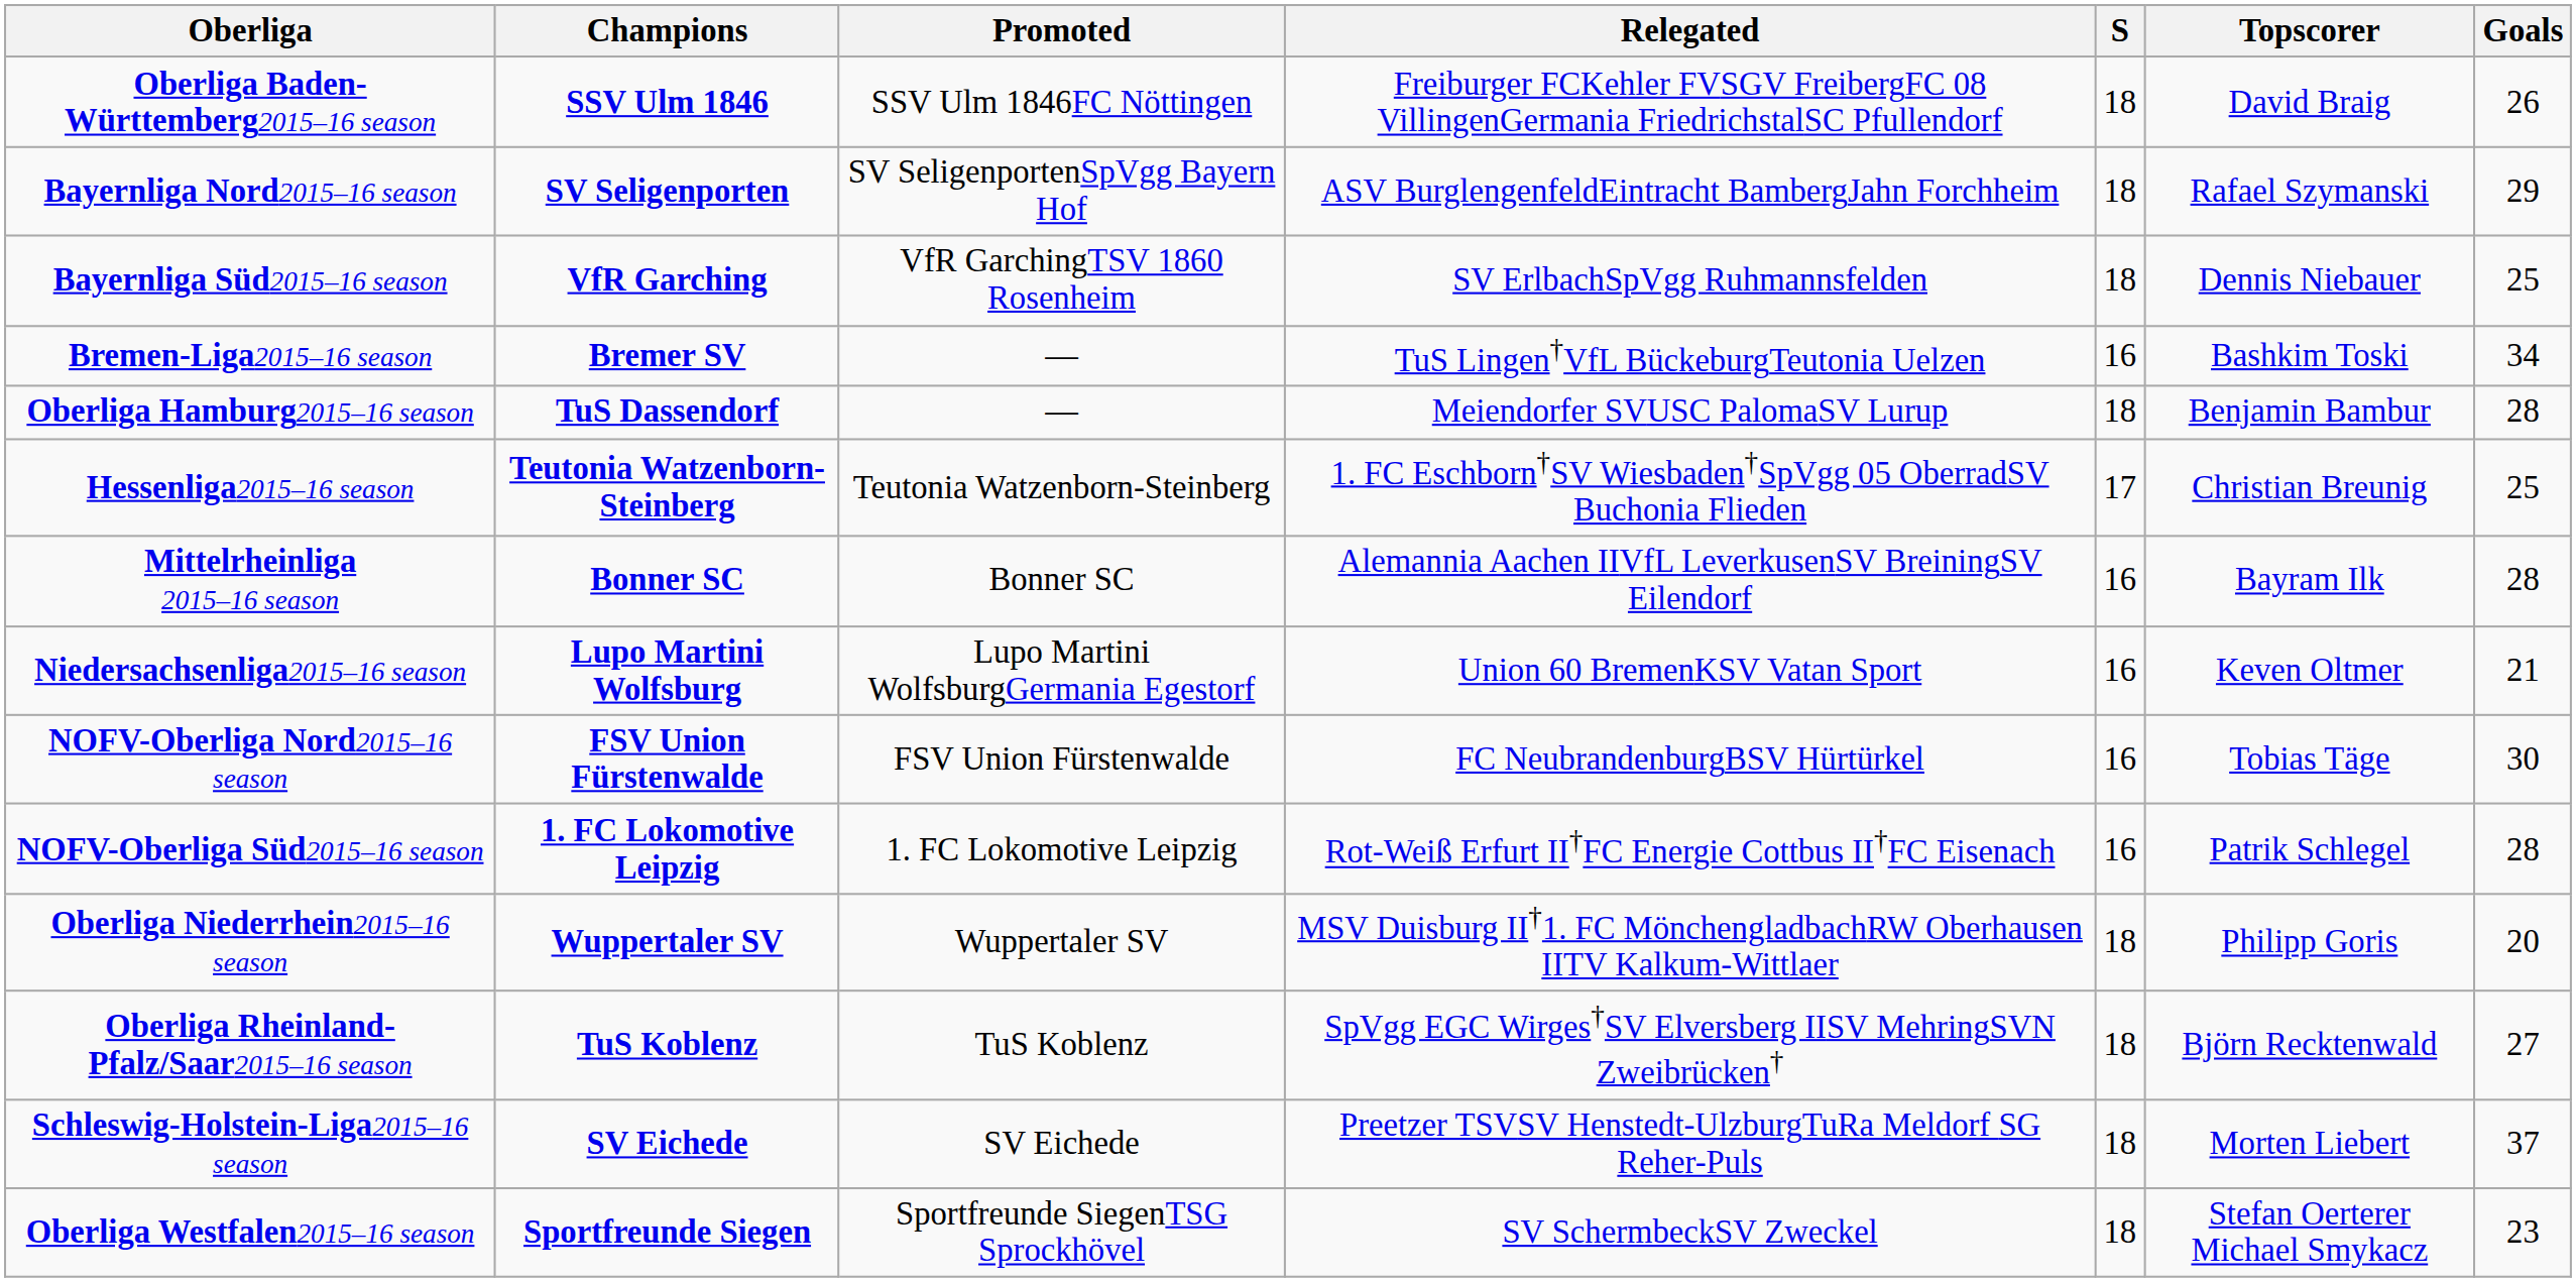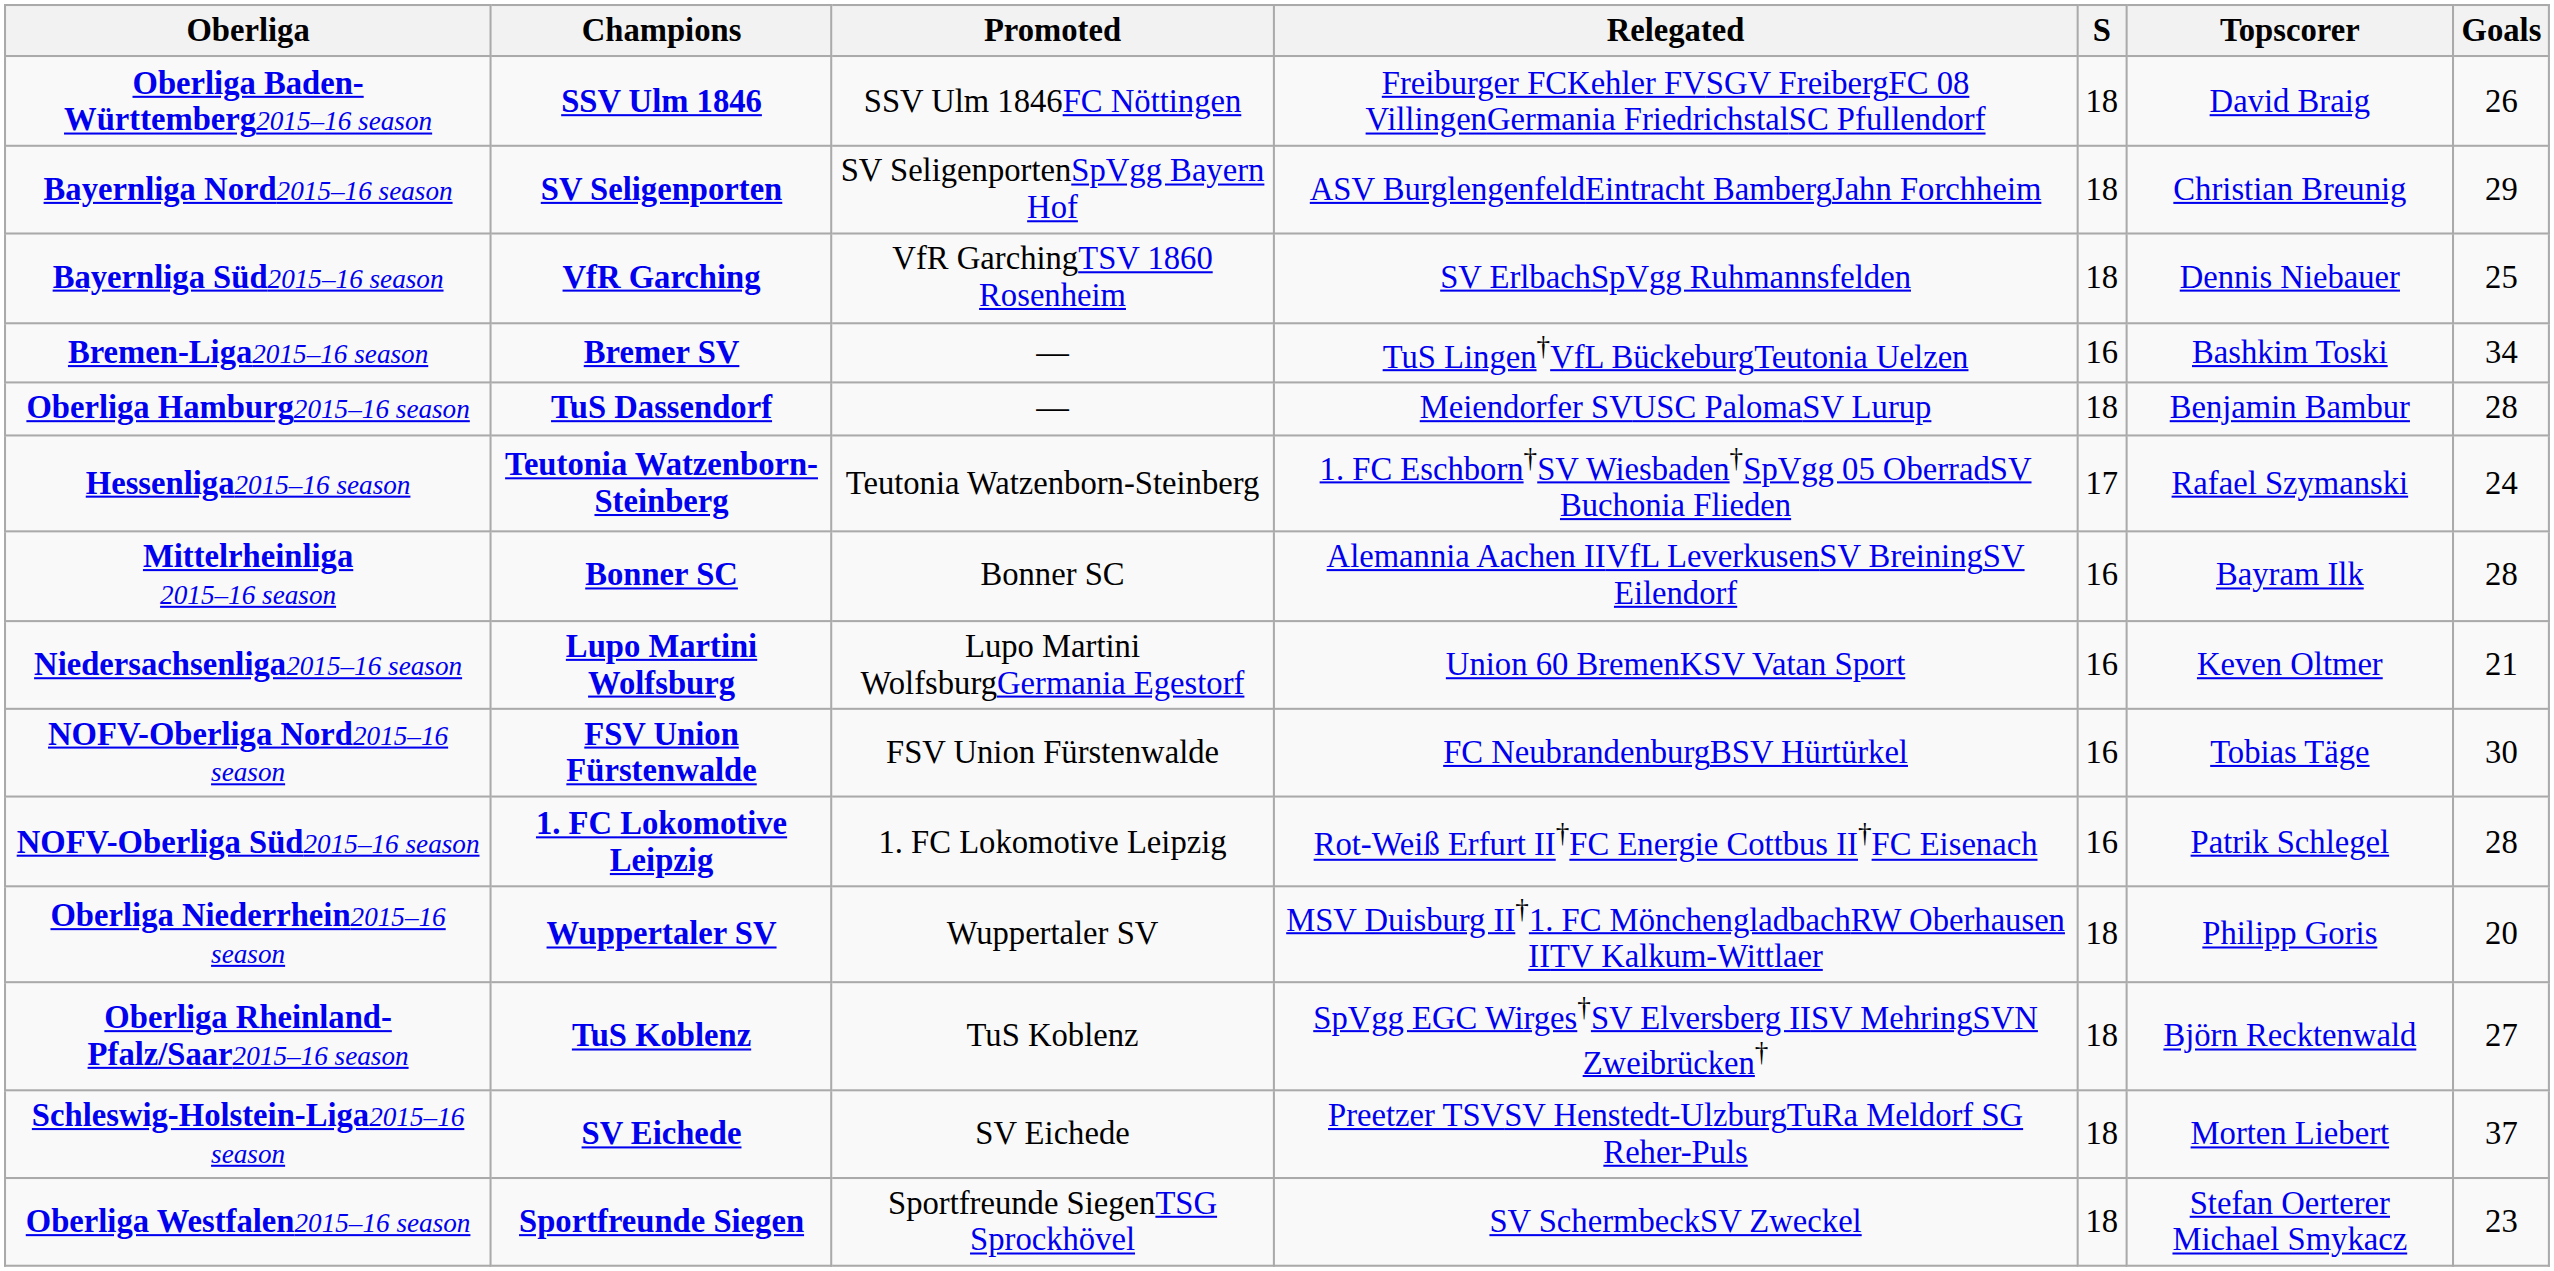 <table class="wikitable">
 <tr>
 <th>Oberliga</th>
 <th>Champions</th>
 <th>Promoted</th>
 <th>Relegated</th>
 <th>S</th>
 <th>Topscorer</th>
 <th>Goals</th>
 </tr>
 <tr align="center">
 <td><strong><a href='#'>Oberliga Baden-Württemberg</a></strong><small><em><a href='#'>2015–16 season</a></em></small></td>
 <td><strong><a href='#'>SSV Ulm 1846</a></strong></td>
 <td>SSV Ulm 1846<a href='#'>FC Nöttingen</a></td>
 <td><a href='#'>Freiburger FC</a><a href='#'>Kehler FV</a><a href='#'>SGV Freiberg</a><a href='#'>FC 08 Villingen</a><a href='#'>Germania Friedrichstal</a><a href='#'>SC Pfullendorf</a></td>
 <td>18</td>
 <td><a href='#'>David Braig</a> </td>
 <td>26</td>
 </tr>
 <tr align="center">
 <td><strong><a href='#'>Bayernliga Nord</a></strong><small><em><a href='#'>2015–16 season</a></em></small></td>
 <td><strong><a href='#'>SV Seligenporten</a></strong></td>
 <td>SV Seligenporten<a href='#'>SpVgg Bayern Hof</a></td>
 <td><a href='#'>ASV Burglengenfeld</a><a href='#'>Eintracht Bamberg</a><a href='#'>Jahn Forchheim</a></td>
 <td>18</td>
-<td><a href='#'>Rafael Szymanski</a> </td>
+<td><a href='#'>Christian Breunig</a> </td>
 <td>29</td>
 </tr>
 <tr align="center">
 <td><strong><a href='#'>Bayernliga Süd</a></strong><small><em><a href='#'>2015–16 season</a></em></small></td>
 <td><strong><a href='#'>VfR Garching</a></strong></td>
 <td>VfR Garching<a href='#'>TSV 1860 Rosenheim</a></td>
 <td><a href='#'>SV Erlbach</a><a href='#'>SpVgg Ruhmannsfelden</a></td>
 <td>18</td>
 <td><a href='#'>Dennis Niebauer</a> </td>
 <td>25</td>
 </tr>
 <tr align="center">
 <td><strong><a href='#'>Bremen-Liga</a></strong><small><em><a href='#'>2015–16 season</a></em></small></td>
 <td><strong><a href='#'>Bremer SV</a></strong></td>
 <td>—</td>
 <td><a href='#'>TuS Lingen</a><sup>†</sup><a href='#'>VfL Bückeburg</a><a href='#'>Teutonia Uelzen</a></td>
 <td>16</td>
 <td><a href='#'>Bashkim Toski</a> </td>
 <td>34</td>
 </tr>
 <tr align="center">
 <td><strong><a href='#'>Oberliga Hamburg</a></strong><small><em><a href='#'>2015–16 season</a></em></small></td>
 <td><strong><a href='#'>TuS Dassendorf</a></strong></td>
 <td>—</td>
 <td><a href='#'>Meiendorfer SV</a><a href='#'>USC Paloma</a><a href='#'>SV Lurup</a></td>
 <td>18</td>
 <td><a href='#'>Benjamin Bambur</a> </td>
 <td>28</td>
 </tr>
 <tr align="center">
 <td><strong><a href='#'>Hessenliga</a></strong><small><em><a href='#'>2015–16 season</a></em></small></td>
 <td><strong><a href='#'>Teutonia Watzenborn-Steinberg</a></strong></td>
 <td>Teutonia Watzenborn-Steinberg</td>
 <td><a href='#'>1. FC Eschborn</a><sup>†</sup><a href='#'>SV Wiesbaden</a><sup>†</sup><a href='#'>SpVgg 05 Oberrad</a><a href='#'>SV Buchonia Flieden</a></td>
 <td>17</td>
-<td><a href='#'>Christian Breunig</a> </td>
-<td>25</td>
+<td><a href='#'>Rafael Szymanski</a> </td>
+<td>24</td>
 </tr>
 <tr align="center">
 <td><strong><a href='#'>Mittelrheinliga</a></strong><br><small><em><a href='#'>2015–16 season</a></em></small></td>
 <td><strong><a href='#'>Bonner SC</a></strong></td>
 <td>Bonner SC</td>
 <td><a href='#'>Alemannia Aachen II</a><a href='#'>VfL Leverkusen</a><a href='#'>SV Breining</a><a href='#'>SV Eilendorf</a></td>
 <td>16</td>
 <td><a href='#'>Bayram Ilk</a> </td>
 <td>28</td>
 </tr>
 <tr align="center">
 <td><strong><a href='#'>Niedersachsenliga</a></strong><small><em><a href='#'>2015–16 season</a></em></small></td>
 <td><strong><a href='#'>Lupo Martini Wolfsburg</a></strong></td>
 <td>Lupo Martini Wolfsburg<a href='#'>Germania Egestorf</a></td>
 <td><a href='#'>Union 60 Bremen</a><a href='#'>KSV Vatan Sport</a></td>
 <td>16</td>
 <td><a href='#'>Keven Oltmer</a> </td>
 <td>21</td>
 </tr>
 <tr align="center">
 <td><strong><a href='#'>NOFV-Oberliga Nord</a></strong><small><em><a href='#'>2015–16 season</a></em></small></td>
 <td><strong><a href='#'>FSV Union Fürstenwalde</a></strong></td>
 <td>FSV Union Fürstenwalde</td>
 <td><a href='#'>FC Neubrandenburg</a><a href='#'>BSV Hürtürkel</a></td>
 <td>16</td>
 <td><a href='#'>Tobias Täge</a> </td>
 <td>30</td>
 </tr>
 <tr align="center">
 <td><strong><a href='#'>NOFV-Oberliga Süd</a></strong><small><em><a href='#'>2015–16 season</a></em></small></td>
 <td><strong><a href='#'>1. FC Lokomotive Leipzig</a></strong></td>
 <td>1. FC Lokomotive Leipzig</td>
 <td><a href='#'>Rot-Weiß Erfurt II</a><sup>†</sup><a href='#'>FC Energie Cottbus II</a><sup>†</sup><a href='#'>FC Eisenach</a></td>
 <td>16</td>
 <td><a href='#'>Patrik Schlegel</a> </td>
 <td>28</td>
 </tr>
 <tr align="center">
 <td><strong><a href='#'>Oberliga Niederrhein</a></strong><small><em><a href='#'>2015–16 season</a></em></small></td>
 <td><strong><a href='#'>Wuppertaler SV</a></strong></td>
 <td>Wuppertaler SV</td>
 <td><a href='#'>MSV Duisburg II</a><sup>†</sup><a href='#'>1. FC Mönchengladbach</a><a href='#'>RW Oberhausen II</a><a href='#'>TV Kalkum-Wittlaer</a></td>
 <td>18</td>
 <td><a href='#'>Philipp Goris</a> </td>
 <td>20</td>
 </tr>
 <tr align="center">
 <td><strong><a href='#'>Oberliga Rheinland-Pfalz/Saar</a></strong><small><em><a href='#'>2015–16 season</a></em></small></td>
 <td><strong><a href='#'>TuS Koblenz</a></strong></td>
 <td>TuS Koblenz</td>
 <td><a href='#'>SpVgg EGC Wirges</a><sup>†</sup><a href='#'>SV Elversberg II</a><a href='#'>SV Mehring</a><a href='#'>SVN Zweibrücken</a><sup>†</sup></td>
 <td>18</td>
 <td><a href='#'>Björn Recktenwald</a> </td>
 <td>27</td>
 </tr>
 <tr align="center">
 <td><strong><a href='#'>Schleswig-Holstein-Liga</a></strong><small><em><a href='#'>2015–16 season</a></em></small></td>
 <td><strong><a href='#'>SV Eichede</a></strong></td>
 <td>SV Eichede</td>
 <td><a href='#'>Preetzer TSV</a><a href='#'>SV Henstedt-Ulzburg</a><a href='#'>TuRa Meldorf </a><a href='#'>SG Reher-Puls</a></td>
 <td>18</td>
 <td><a href='#'>Morten Liebert</a> </td>
 <td>37</td>
 </tr>
 <tr align="center">
 <td><strong><a href='#'>Oberliga Westfalen</a></strong><small><em><a href='#'>2015–16 season</a></em></small></td>
 <td><strong><a href='#'>Sportfreunde Siegen</a></strong></td>
 <td>Sportfreunde Siegen<a href='#'>TSG Sprockhövel</a></td>
 <td><a href='#'>SV Schermbeck</a><a href='#'>SV Zweckel</a></td>
 <td>18</td>
 <td><a href='#'>Stefan Oerterer</a> <a href='#'>Michael Smykacz</a> </td>
 <td>23</td>
 </tr>
 </table>
